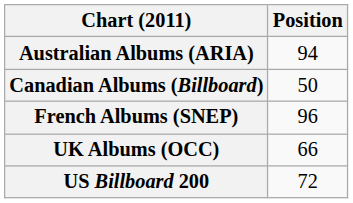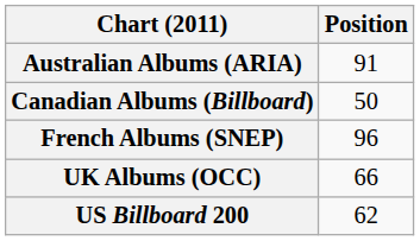 <table class="wikitable sortable plainrowheaders" style="text-align:center">
 <tr>
 <th scope="col">Chart (2011)</th>
 <th scope="col">Position</th>
 </tr>
 <tr>
 <th scope="row">Australian Albums (ARIA)</th>
-<td>94</td>
+<td>91</td>
 </tr>
 <tr>
 <th scope="row">Canadian Albums (<em>Billboard</em>)</th>
 <td>50</td>
 </tr>
 <tr>
 <th scope="row">French Albums (SNEP)</th>
 <td>96</td>
 </tr>
 <tr>
 <th scope="row">UK Albums (OCC)</th>
 <td>66</td>
 </tr>
 <tr>
 <th scope="row">US <em>Billboard</em> 200</th>
-<td>72</td>
+<td>62</td>
 </tr>
 </table>
